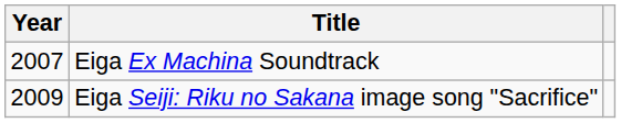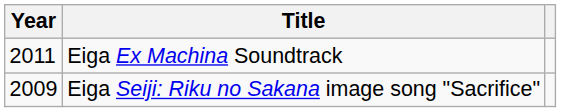 <table class="wikitable">
 <tr>
 <th>Year</th>
 <th>Title</th>
 <th></th>
 </tr>
 <tr>
-<td>2007</td>
+<td>2011</td>
 <td>Eiga <em><a href='#'>Ex Machina</a></em> Soundtrack</td>
 <td></td>
 </tr>
 <tr>
 <td>2009</td>
 <td>Eiga <em><a href='#'>Seiji: Riku no Sakana</a></em> image song "Sacrifice"</td>
 <td></td>
 </tr>
 </table>
